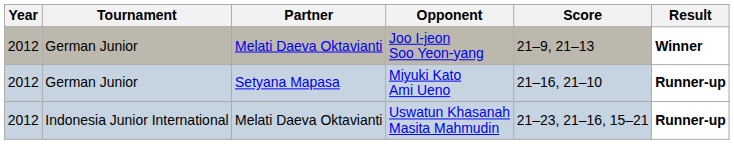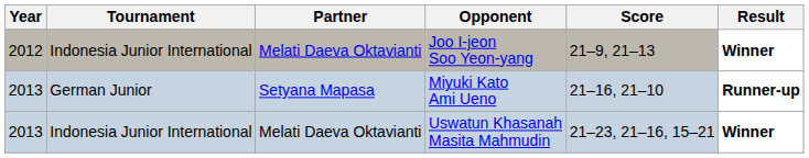 <table class="sortable wikitable" style="font-size: 90%">
 <tr>
 <th>Year</th>
 <th>Tournament</th>
 <th>Partner</th>
 <th>Opponent</th>
 <th>Score</th>
 <th>Result</th>
 </tr>
 <tr style="background:#BDB8AD">
 <td align="center">2012</td>
-<td align="left">German Junior</td>
+<td align="left">Indonesia Junior International</td>
 <td align="left"> <a href='#'>Melati Daeva Oktavianti</a></td>
 <td align="left"> <a href='#'>Joo I-jeon</a><br> <a href='#'>Soo Yeon-yang</a></td>
 <td align="left">21–9, 21–13</td>
 <td style="text-align:left; background:white"> <strong>Winner</strong></td>
 </tr>
 <tr style="background:#C6D4E1">
-<td align="center">2012</td>
+<td align="center">2013</td>
 <td align="left">German Junior</td>
 <td align="left"> <a href='#'>Setyana Mapasa</a></td>
 <td align="left"> <a href='#'>Miyuki Kato</a><br> <a href='#'>Ami Ueno</a></td>
 <td align="left">21–16, 21–10</td>
 <td style="text-align:left; background:white"> <strong>Runner-up</strong></td>
 </tr>
 <tr>
 </tr>
 <tr style="background:#C6D4E1">
-<td align="center">2012</td>
+<td align="center">2013</td>
 <td align="left">Indonesia Junior International</td>
 <td align="left"> Melati Daeva Oktavianti</td>
 <td align="left"> <a href='#'>Uswatun Khasanah</a> <br>  <a href='#'>Masita Mahmudin</a></td>
 <td align="left">21–23, 21–16, 15–21</td>
-<td style="text-align:left; background:white"> <strong>Runner-up</strong></td>
+<td style="text-align:left; background:white"> <strong>Winner</strong></td>
 </tr>
 </table>
